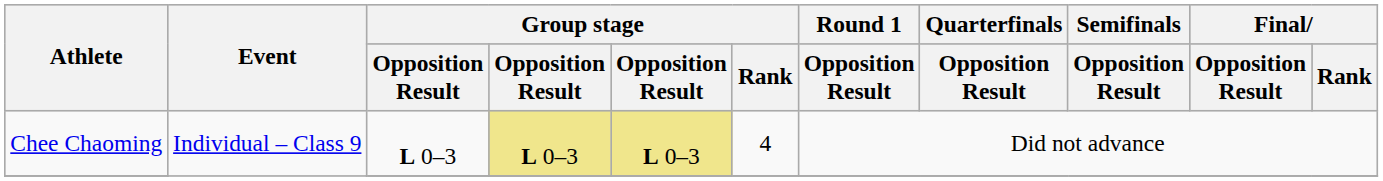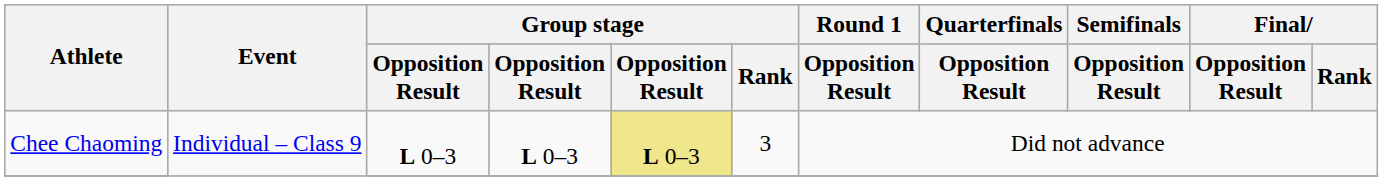 <table class=wikitable style="text-align: center; font-size:90%">
 <tr>
 <th rowspan="2">Athlete</th>
 <th rowspan="2">Event</th>
 <th colspan="4">Group stage</th>
 <th>Round 1</th>
 <th>Quarterfinals</th>
 <th>Semifinals</th>
 <th colspan="2">Final/</th>
 </tr>
 <tr>
 <th>Opposition<br>Result</th>
 <th>Opposition<br>Result</th>
 <th>Opposition<br>Result</th>
 <th>Rank</th>
 <th>Opposition<br>Result</th>
 <th>Opposition<br>Result</th>
 <th>Opposition<br>Result</th>
 <th>Opposition<br>Result</th>
 <th>Rank</th>
 </tr>
 <tr>
 <td align=left><a href='#'>Chee Chaoming</a></td>
 <td align=left rowspan=2><a href='#'>Individual – Class 9</a></td>
 <td><br><strong>L</strong> 0–3</td>
+<td><br><strong>L</strong> 0–3</td>
 <td style="background: khaki;"><br><strong>L</strong> 0–3</td>
-<td style="background: khaki;"><br><strong>L</strong> 0–3</td>
-<td>4</td>
+<td>3</td>
 <td align="center" colspan="5">Did not advance</td>
 </tr>
 <tr>
 </tr>
 </table>
